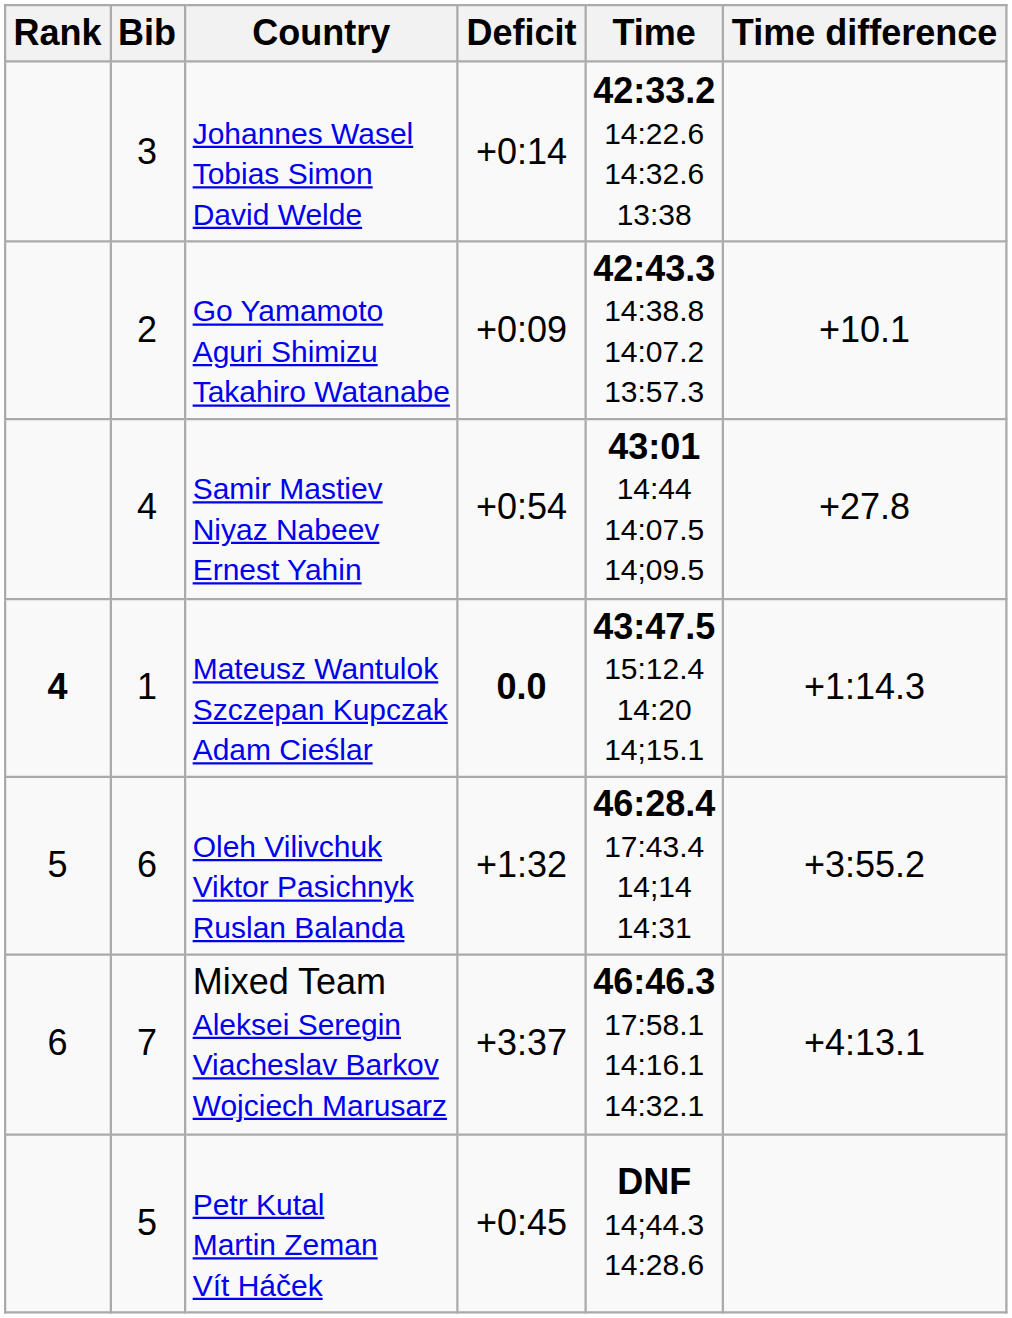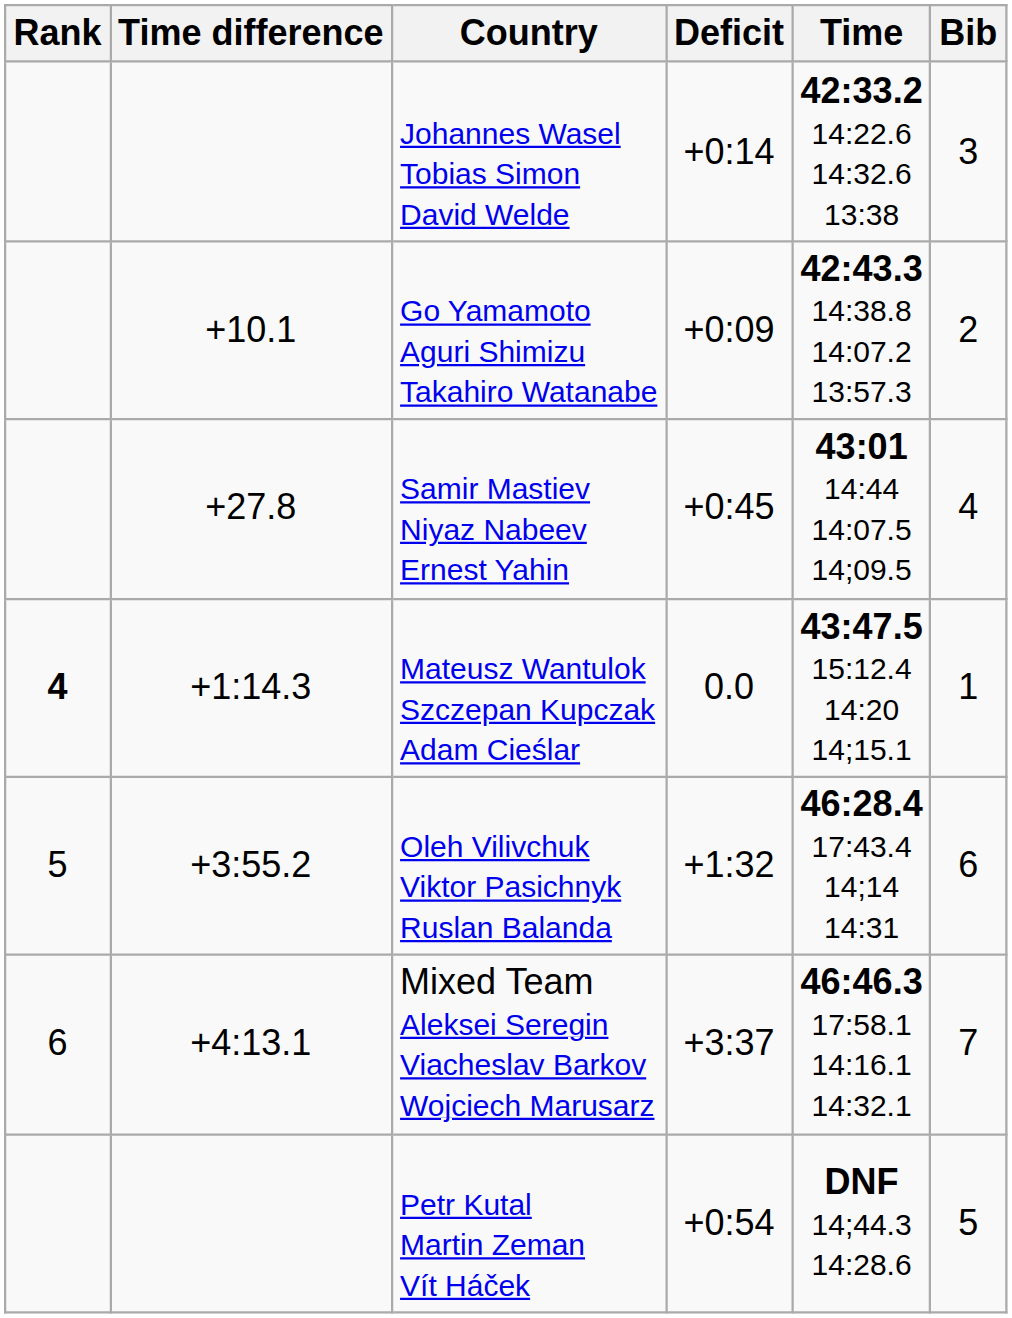 <table class="wikitable sortable" style="text-align:center">
 <tr>
 <th>Rank</th>
-<th>Bib</th>
+<th>Time difference</th>
 <th>Country</th>
 <th>Deficit</th>
 <th>Time</th>
-<th>Time difference</th>
+<th>Bib</th>
 </tr>
 <tr>
 <td></td>
-<td>3</td>
+<td></td>
 <td align=left><br><small><a href='#'>Johannes Wasel</a><br><a href='#'>Tobias Simon</a><br><a href='#'>David Welde</a></small></td>
 <td>+0:14</td>
 <td><strong>42:33.2</strong><br><small>14:22.6<br>14:32.6<br>13:38</small></td>
-<td></td>
+<td>3</td>
 </tr>
 <tr>
 <td></td>
-<td>2</td>
+<td>+10.1</td>
 <td align=left><br><small><a href='#'>Go Yamamoto</a><br><a href='#'>Aguri Shimizu</a><br><a href='#'>Takahiro Watanabe</a></small></td>
 <td>+0:09</td>
 <td><strong>42:43.3</strong><br><small>14:38.8<br>14:07.2<br>13:57.3</small></td>
-<td>+10.1</td>
+<td>2</td>
 </tr>
 <tr>
 <td></td>
+<td>+27.8</td>
+<td align=left><br><small><a href='#'>Samir Mastiev</a><br><a href='#'>Niyaz Nabeev</a><br><a href='#'>Ernest Yahin</a></small></td>
+<td>+0:45</td>
+<td><strong>43:01</strong><br><small>14:44<br>14:07.5<br>14;09.5</small></td>
 <td>4</td>
-<td align=left><br><small><a href='#'>Samir Mastiev</a><br><a href='#'>Niyaz Nabeev</a><br><a href='#'>Ernest Yahin</a></small></td>
-<td>+0:54</td>
-<td><strong>43:01</strong><br><small>14:44<br>14:07.5<br>14;09.5</small></td>
-<td>+27.8</td>
 </tr>
 <tr>
 <td><strong>4</strong></td>
+<td>+1:14.3</td>
+<td align=left><br><small><a href='#'>Mateusz Wantulok</a><br><a href='#'>Szczepan Kupczak</a><br><a href='#'>Adam Cieślar</a></small></td>
+<td>0.0</td>
+<td><strong>43:47.5</strong><br><small>15:12.4<br>14:20<br>14;15.1</small></td>
 <td>1</td>
-<td align=left><br><small><a href='#'>Mateusz Wantulok</a><br><a href='#'>Szczepan Kupczak</a><br><a href='#'>Adam Cieślar</a></small></td>
-<td><strong>0.0</strong></td>
-<td><strong>43:47.5</strong><br><small>15:12.4<br>14:20<br>14;15.1</small></td>
-<td>+1:14.3</td>
 </tr>
 <tr>
 <td>5</td>
-<td>6</td>
+<td>+3:55.2</td>
 <td align=left><br><small><a href='#'>Oleh Vilivchuk</a><br><a href='#'>Viktor Pasichnyk</a><br><a href='#'>Ruslan Balanda</a></small></td>
 <td>+1:32</td>
 <td><strong>46:28.4</strong><br><small>17:43.4<br>14;14<br>14:31</small></td>
-<td>+3:55.2</td>
+<td>6</td>
 </tr>
 <tr>
 <td>6</td>
-<td>7</td>
+<td>+4:13.1</td>
 <td align=left> Mixed Team<br><small><a href='#'>Aleksei Seregin</a><br><a href='#'>Viacheslav Barkov</a><br><a href='#'>Wojciech Marusarz</a></small></td>
 <td>+3:37</td>
 <td><strong>46:46.3</strong><br><small>17:58.1<br>14:16.1<br>14:32.1</small></td>
-<td>+4:13.1</td>
+<td>7</td>
 </tr>
 <tr>
 <td></td>
+<td></td>
+<td align=left><br><small><a href='#'>Petr Kutal</a><br><a href='#'>Martin Zeman</a><br><a href='#'>Vít Háček</a></small></td>
+<td>+0:54</td>
+<td><strong>DNF</strong><br><small>14;44.3<br>14:28.6</small></td>
 <td>5</td>
-<td align=left><br><small><a href='#'>Petr Kutal</a><br><a href='#'>Martin Zeman</a><br><a href='#'>Vít Háček</a></small></td>
-<td>+0:45</td>
-<td><strong>DNF</strong><br><small>14;44.3<br>14:28.6</small></td>
-<td></td>
 </tr>
 </table>
